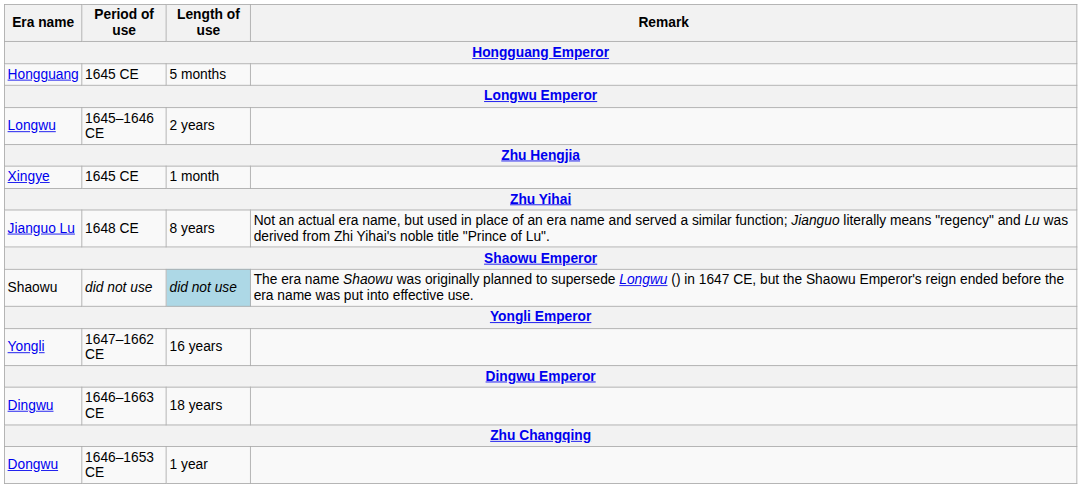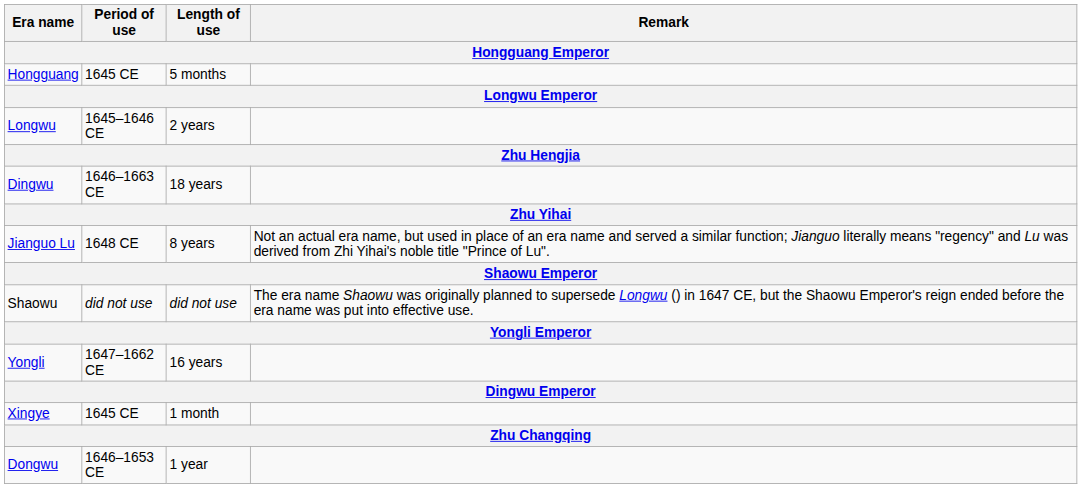 <table class="wikitable">
 <tr>
 <th>Era name</th>
 <th>Period of use</th>
 <th>Length of use</th>
 <th>Remark</th>
 </tr>
 <tr>
 <th colspan="4"><a href='#'>Hongguang Emperor</a><br></th>
 </tr>
 <tr>
 <td><a href='#'>Hongguang</a><br></td>
 <td>1645 CE</td>
 <td>5 months</td>
 <td></td>
 </tr>
 <tr>
 <th colspan="4"><a href='#'>Longwu Emperor</a><br></th>
 </tr>
 <tr>
 <td><a href='#'>Longwu</a><br></td>
 <td>1645–1646 CE</td>
 <td>2 years</td>
 <td></td>
 </tr>
 <tr>
 <th colspan="4"><a href='#'>Zhu Hengjia</a><br></th>
 </tr>
 <tr>
-<td><a href='#'>Xingye</a><br></td>
-<td>1645 CE</td>
-<td>1 month</td>
+<td><a href='#'>Dingwu</a><br></td>
+<td>1646–1663 CE</td>
+<td>18 years</td>
 <td></td>
 </tr>
 <tr>
 <th colspan="4"><a href='#'>Zhu Yihai</a><br></th>
 </tr>
 <tr>
 <td><a href='#'>Jianguo Lu</a><br></td>
 <td>1648 CE</td>
 <td>8 years</td>
 <td>Not an actual era name, but used in place of an era name and served a similar function; <em>Jianguo</em> literally means "regency" and <em>Lu</em> was derived from Zhi Yihai's noble title "Prince of Lu".</td>
 </tr>
 <tr>
 <th colspan="4"><a href='#'>Shaowu Emperor</a><br></th>
 </tr>
 <tr>
 <td>Shaowu<br></td>
 <td><em>did not use</em></td>
-<td style="background: lightblue;"><em>did not use</em></td>
+<td><em>did not use</em></td>
 <td>The era name <em>Shaowu</em> was originally planned to supersede <em><a href='#'>Longwu</a></em> () in 1647 CE, but the Shaowu Emperor's reign ended before the era name was put into effective use.</td>
 </tr>
 <tr>
 <th colspan="4"><a href='#'>Yongli Emperor</a><br></th>
 </tr>
 <tr>
 <td><a href='#'>Yongli</a><br></td>
 <td>1647–1662 CE</td>
 <td>16 years</td>
 <td></td>
 </tr>
 <tr>
 <th colspan="4"><a href='#'>Dingwu Emperor</a><br></th>
 </tr>
 <tr>
-<td><a href='#'>Dingwu</a><br></td>
-<td>1646–1663 CE</td>
-<td>18 years</td>
+<td><a href='#'>Xingye</a><br></td>
+<td>1645 CE</td>
+<td>1 month</td>
 <td></td>
 </tr>
 <tr>
 <th colspan="4"><a href='#'>Zhu Changqing</a><br></th>
 </tr>
 <tr>
 <td><a href='#'>Dongwu</a><br></td>
 <td>1646–1653 CE</td>
 <td>1 year</td>
 <td></td>
 </tr>
 </table>
